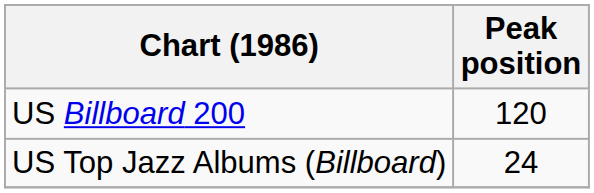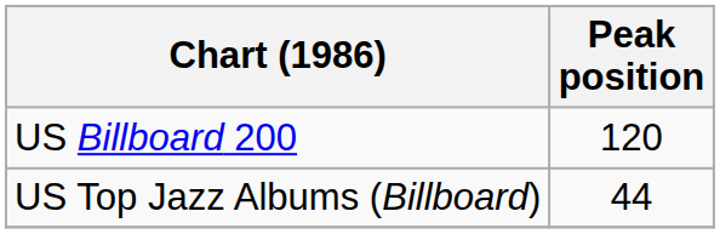 <table class="wikitable">
 <tr>
 <th>Chart (1986)</th>
 <th>Peak<br>position</th>
 </tr>
 <tr>
 <td>US <a href='#'><em>Billboard</em> 200</a></td>
 <td align="center">120</td>
 </tr>
 <tr>
 <td>US Top Jazz Albums (<em>Billboard</em>)</td>
-<td align="center">24</td>
+<td align="center">44</td>
 </tr>
 <tr>
 </tr>
 </table>
